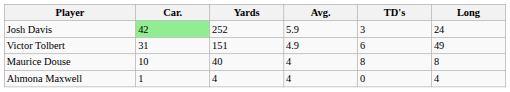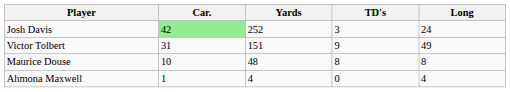 <table class="wikitable sortable">
 <tr>
 <th bgcolor="#DDDDFF" width="16%">Player</th>
 <th bgcolor="#DDDDFF" width="9%">Car.</th>
 <th bgcolor="#DDDDFF" width="9%">Yards</th>
-<th bgcolor="#DDDDFF" width="9%">Avg.</th>
 <th bgcolor="#DDDDFF" width="9%">TD's</th>
 <th bgcolor="#DDDDFF" width="9%">Long</th>
 </tr>
 <tr>
 <td>Josh Davis</td>
 <td style="background: lightgreen;">42</td>
 <td>252</td>
-<td>5.9</td>
 <td>3</td>
 <td>24</td>
 </tr>
 <tr>
 <td>Victor Tolbert</td>
 <td>31</td>
 <td>151</td>
-<td>4.9</td>
-<td>6</td>
+<td>9</td>
 <td>49</td>
 </tr>
 <tr>
 <td>Maurice Douse</td>
 <td>10</td>
-<td>40</td>
-<td>4</td>
+<td>48</td>
 <td>8</td>
 <td>8</td>
 </tr>
 <tr>
 <td>Ahmona Maxwell</td>
 <td>1</td>
 <td>4</td>
-<td>4</td>
 <td>0</td>
 <td>4</td>
 </tr>
 </table>
